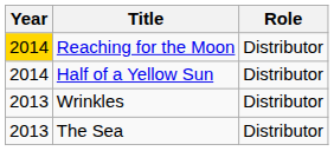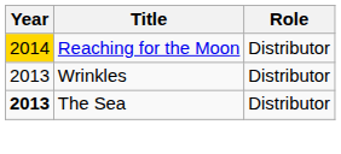 <table class="wikitable">
 <tr>
 <th>Year</th>
 <th>Title</th>
 <th>Role</th>
 </tr>
 <tr>
 <td style="background: gold;">2014</td>
 <td><a href='#'>Reaching for the Moon</a></td>
 <td>Distributor</td>
 </tr>
 <tr>
-<td>2014</td>
-<td><a href='#'>Half of a Yellow Sun</a></td>
-<td>Distributor</td>
-</tr>
-<tr>
 <td>2013</td>
 <td>Wrinkles</td>
 <td>Distributor</td>
 </tr>
 <tr>
-<td>2013</td>
+<td><strong>2013</strong></td>
 <td>The Sea</td>
 <td>Distributor</td>
 </tr>
 </table>
